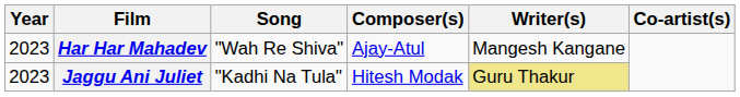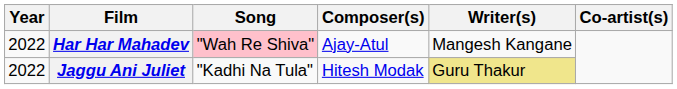 <table class="wikitable">
 <tr>
 <th>Year</th>
 <th>Film</th>
 <th>Song</th>
 <th>Composer(s)</th>
 <th>Writer(s)</th>
 <th>Co-artist(s)</th>
 </tr>
 <tr>
-<td>2023</td>
+<td>2022</td>
 <th><em><a href='#'>Har Har Mahadev</a></em></th>
-<td>"Wah Re Shiva"</td>
+<td style="background: pink;">"Wah Re Shiva"</td>
 <td><a href='#'>Ajay-Atul</a></td>
 <td>Mangesh Kangane</td>
 <td rowspan="2"></td>
 </tr>
 <tr>
-<td>2023</td>
+<td>2022</td>
 <th><em><a href='#'>Jaggu Ani Juliet</a></em></th>
 <td>"Kadhi Na Tula"</td>
 <td><a href='#'>Hitesh Modak</a></td>
 <td style="background: khaki;">Guru Thakur</td>
 </tr>
 </table>
